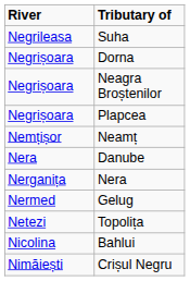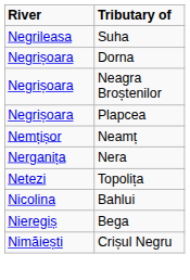 <table class="wikitable">
 <tr>
 <td width="100pt"><strong>River</strong></td>
 <td width="100pt"><strong>Tributary of</strong></td>
 </tr>
 <tr>
 <td><a href='#'>Negrileasa</a></td>
 <td>Suha</td>
 </tr>
 <tr>
 <td><a href='#'>Negrișoara</a></td>
 <td>Dorna</td>
 </tr>
 <tr>
 <td><a href='#'>Negrișoara</a></td>
 <td>Neagra Broștenilor</td>
 </tr>
 <tr>
 <td><a href='#'>Negrișoara</a></td>
 <td>Plapcea</td>
 </tr>
 <tr>
 <td><a href='#'>Nemțișor</a></td>
 <td>Neamț</td>
 </tr>
 <tr>
-<td><a href='#'>Nera</a></td>
-<td>Danube</td>
-</tr>
-<tr>
 <td><a href='#'>Nerganița</a></td>
 <td>Nera</td>
-</tr>
-<tr>
-<td><a href='#'>Nermed</a></td>
-<td>Gelug</td>
 </tr>
 <tr>
 <td><a href='#'>Netezi</a></td>
 <td>Topolița</td>
 </tr>
 <tr>
 <td><a href='#'>Nicolina</a></td>
 <td>Bahlui</td>
 </tr>
 <tr>
+<td><a href='#'>Nieregiș</a></td>
+<td>Bega</td>
+</tr>
+<tr>
 <td><a href='#'>Nimăiești</a></td>
 <td>Crișul Negru</td>
 </tr>
 </table>
